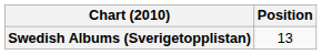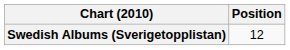 <table class="wikitable plainrowheaders" style="text-align:center">
 <tr>
 <th scope="col">Chart (2010)</th>
 <th scope="col">Position</th>
 </tr>
 <tr>
 <th scope="row">Swedish Albums (Sverigetopplistan)</th>
-<td>13</td>
+<td>12</td>
 </tr>
 </table>
